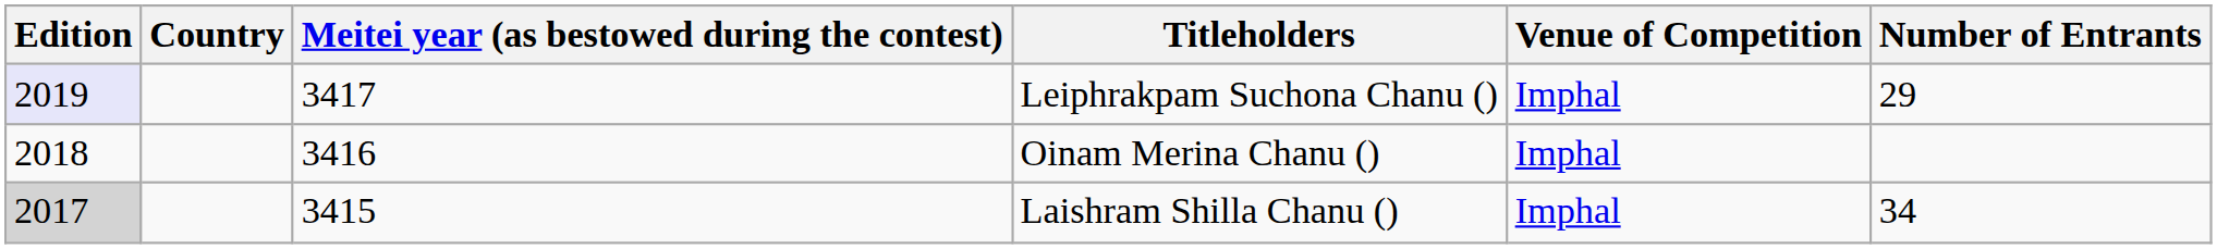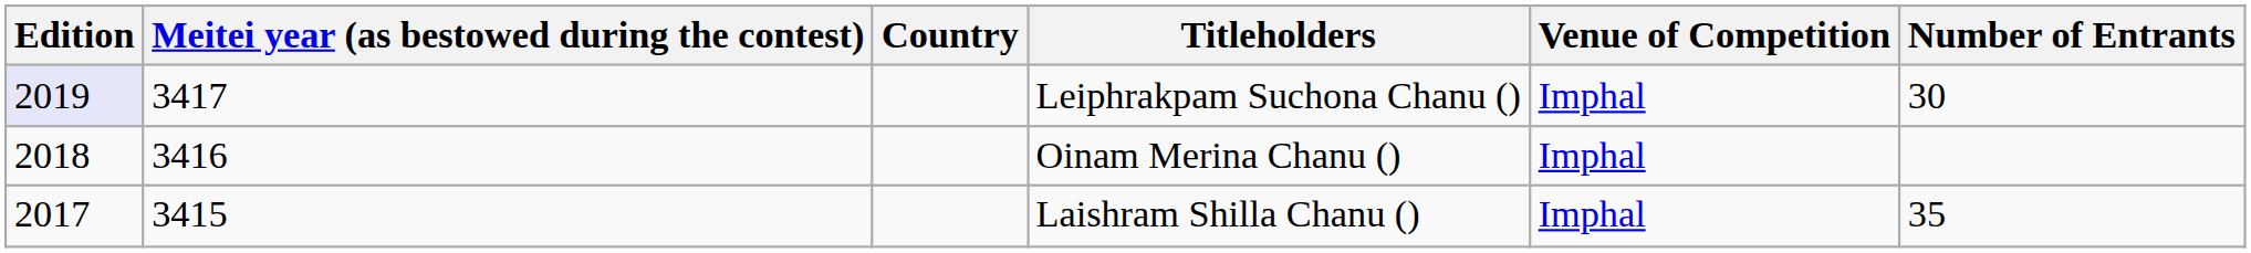 <table class="wikitable">
 <tr>
 <th>Edition</th>
+<th><a href='#'>Meitei year</a> (as bestowed during the contest)</th>
 <th>Country</th>
-<th><a href='#'>Meitei year</a> (as bestowed during the contest)</th>
 <th>Titleholders</th>
 <th>Venue of Competition</th>
 <th>Number of Entrants</th>
 </tr>
 <tr>
 <td style="background: lavender;">2019</td>
+<td>3417</td>
 <td></td>
-<td>3417</td>
 <td>Leiphrakpam Suchona Chanu ()</td>
 <td><a href='#'>Imphal</a></td>
-<td>29</td>
+<td>30</td>
 </tr>
 <tr>
 <td>2018</td>
+<td>3416</td>
 <td></td>
-<td>3416</td>
 <td>Oinam Merina Chanu ()</td>
 <td><a href='#'>Imphal</a></td>
 <td></td>
 </tr>
 <tr>
-<td style="background: lightgrey;">2017</td>
+<td>2017</td>
+<td>3415</td>
 <td></td>
-<td>3415</td>
 <td>Laishram Shilla Chanu ()</td>
 <td><a href='#'>Imphal</a></td>
-<td>34</td>
+<td>35</td>
 </tr>
 </table>
